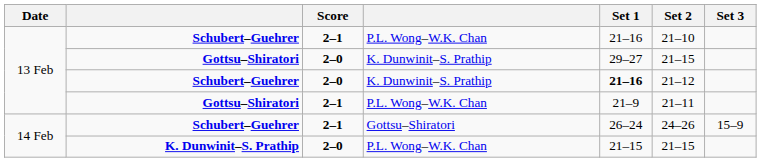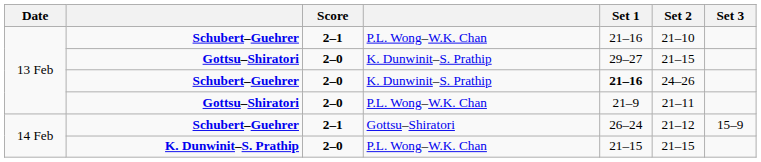 <table class="wikitable" style="text-align: center; font-size:90% ">
 <tr>
 <th width="60">Date</th>
 <th align="right" width="250"></th>
 <th width="60">Score</th>
 <th align="left" width="250"></th>
 <th width="50">Set 1</th>
 <th width="50">Set 2</th>
 <th width="50">Set 3</th>
 </tr>
 <tr>
 <td rowspan=4>13 Feb</td>
 <td align=right><strong><a href='#'>Schubert</a>–<a href='#'>Guehrer</a> </strong></td>
 <td align=center><strong>2–1</strong></td>
 <td align=left> <a href='#'>P.L. Wong</a>–<a href='#'>W.K. Chan</a></td>
 <td>21–16</td>
 <td>21–10</td>
 <td></td>
 </tr>
 <tr>
 <td align=right><strong><a href='#'>Gottsu</a>–<a href='#'>Shiratori</a> </strong></td>
 <td align=center><strong>2–0</strong></td>
 <td align=left> <a href='#'>K. Dunwinit</a>–<a href='#'>S. Prathip</a></td>
 <td>29–27</td>
 <td>21–15</td>
 <td></td>
 </tr>
 <tr>
 <td align=right><strong><a href='#'>Schubert</a>–<a href='#'>Guehrer</a> </strong></td>
 <td align=center><strong>2–0</strong></td>
 <td align=left> <a href='#'>K. Dunwinit</a>–<a href='#'>S. Prathip</a></td>
 <td><strong>21–16</strong></td>
-<td>21–12</td>
+<td>24–26</td>
 <td></td>
 </tr>
 <tr>
 <td align=right><strong><a href='#'>Gottsu</a>–<a href='#'>Shiratori</a> </strong></td>
-<td align=center><strong>2–1</strong></td>
+<td align=center><strong>2–0</strong></td>
 <td align=left> <a href='#'>P.L. Wong</a>–<a href='#'>W.K. Chan</a></td>
 <td>21–9</td>
 <td>21–11</td>
 <td></td>
 </tr>
 <tr>
 <td rowspan=2>14 Feb</td>
 <td align=right><strong><a href='#'>Schubert</a>–<a href='#'>Guehrer</a> </strong></td>
 <td align=center><strong>2–1</strong></td>
 <td align=left> <a href='#'>Gottsu</a>–<a href='#'>Shiratori</a></td>
 <td>26–24</td>
-<td>24–26</td>
+<td>21–12</td>
 <td>15–9</td>
 </tr>
 <tr>
 <td align=right><strong><a href='#'>K. Dunwinit</a>–<a href='#'>S. Prathip</a> </strong></td>
 <td align=center><strong>2–0</strong></td>
 <td align=left> <a href='#'>P.L. Wong</a>–<a href='#'>W.K. Chan</a></td>
 <td>21–15</td>
 <td>21–15</td>
 <td></td>
 </tr>
 </table>
